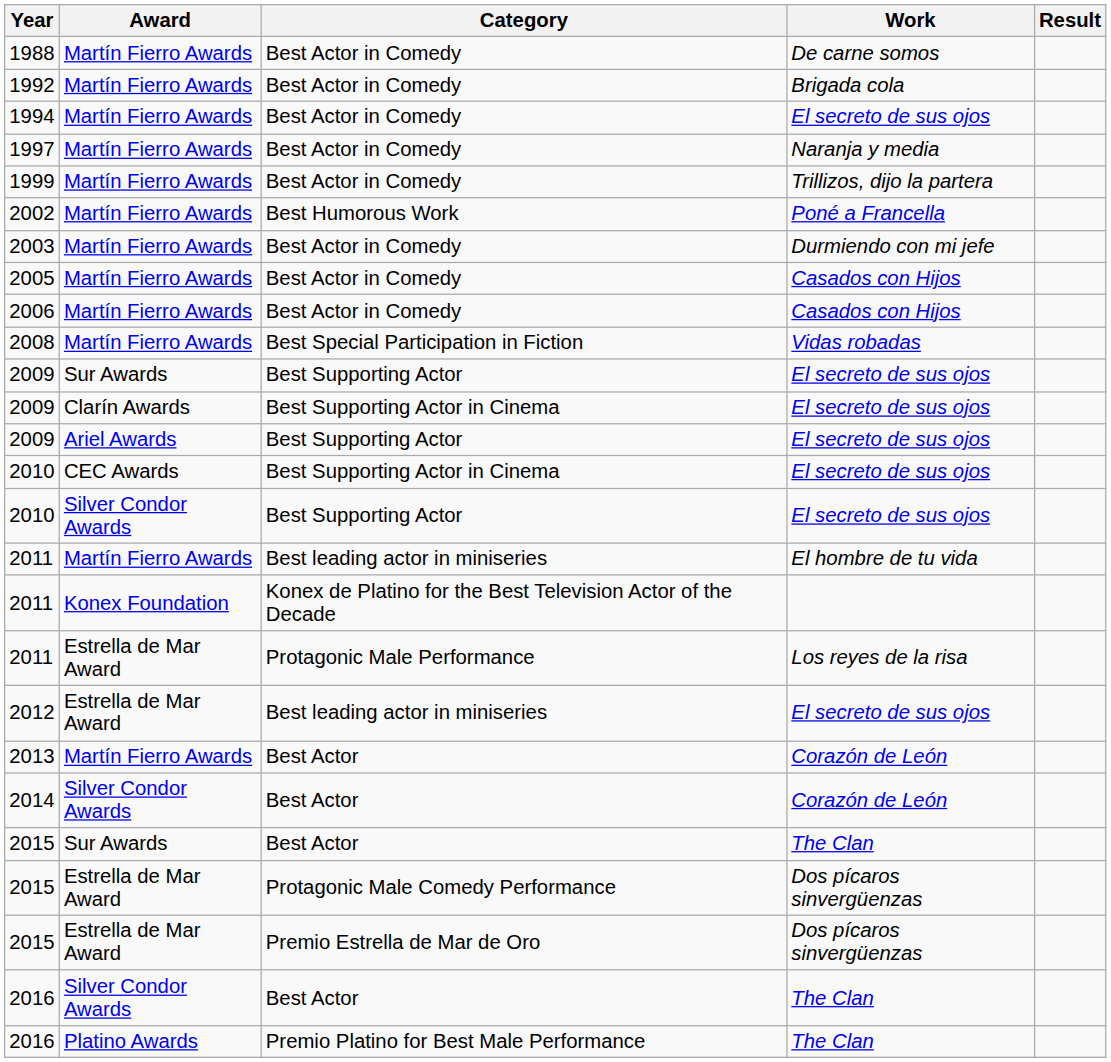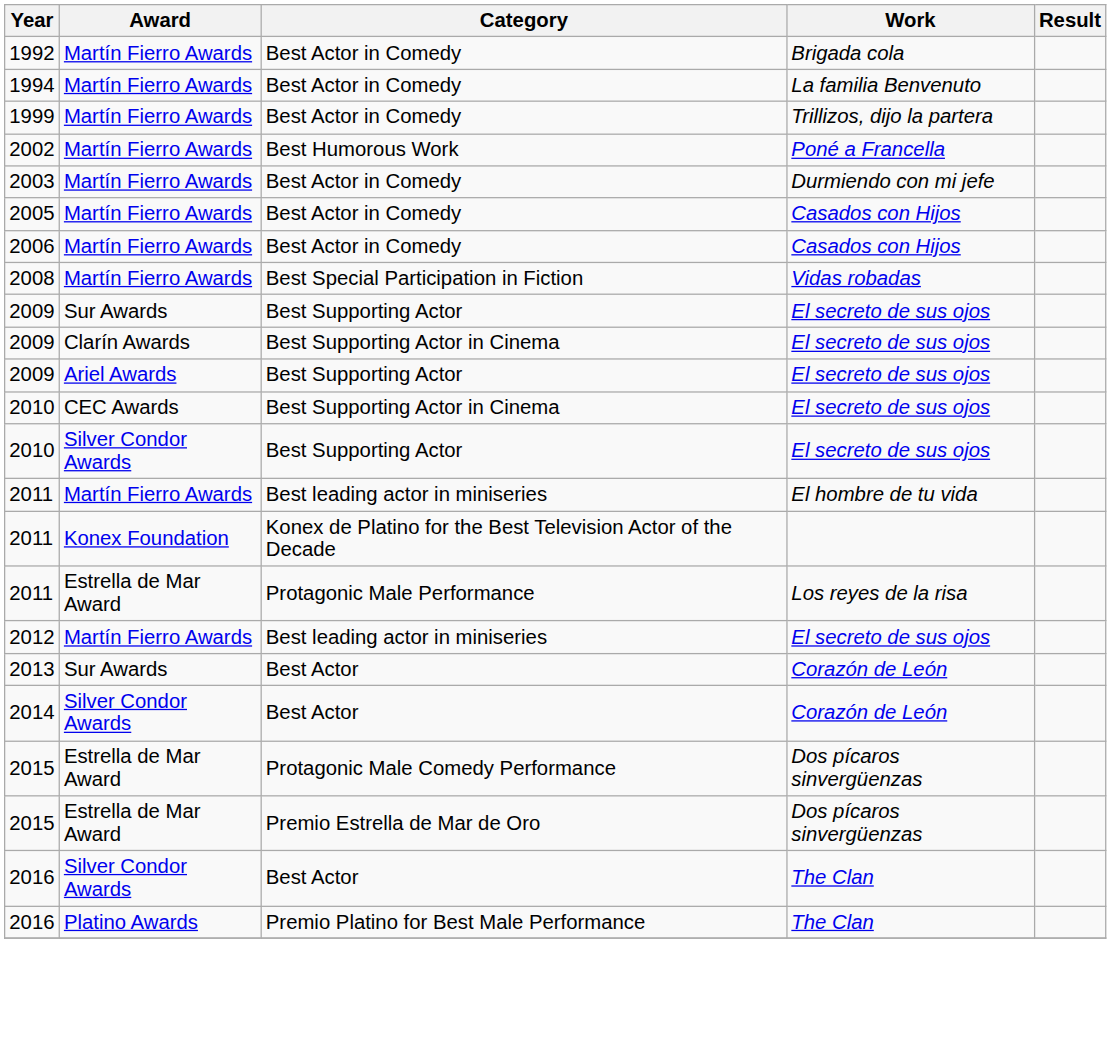 <table class="wikitable sortable">
 <tr>
 <th>Year</th>
 <th>Award</th>
 <th>Category</th>
 <th>Work</th>
 <th>Result</th>
-</tr>
-<tr>
-<td>1988</td>
-<td><a href='#'>Martín Fierro Awards</a></td>
-<td>Best Actor in Comedy</td>
-<td><em>De carne somos</em></td>
-<td></td>
 </tr>
 <tr>
 <td>1992</td>
 <td><a href='#'>Martín Fierro Awards</a></td>
 <td>Best Actor in Comedy</td>
 <td><em>Brigada cola</em></td>
 <td></td>
 </tr>
 <tr>
 <td>1994</td>
 <td><a href='#'>Martín Fierro Awards</a></td>
 <td>Best Actor in Comedy</td>
-<td><em><a href='#'>El secreto de sus ojos</a></em></td>
-<td></td>
-</tr>
-<tr>
-<td>1997</td>
-<td><a href='#'>Martín Fierro Awards</a></td>
-<td>Best Actor in Comedy</td>
-<td><em>Naranja y media</em></td>
+<td><em>La familia Benvenuto</em></td>
 <td></td>
 </tr>
 <tr>
 <td>1999</td>
 <td><a href='#'>Martín Fierro Awards</a></td>
 <td>Best Actor in Comedy</td>
 <td><em>Trillizos, dijo la partera</em></td>
 <td></td>
 </tr>
 <tr>
 <td>2002</td>
 <td><a href='#'>Martín Fierro Awards</a></td>
 <td>Best Humorous Work</td>
 <td><em><a href='#'>Poné a Francella</a></em></td>
 <td></td>
 </tr>
 <tr>
 <td>2003</td>
 <td><a href='#'>Martín Fierro Awards</a></td>
 <td>Best Actor in Comedy</td>
 <td><em>Durmiendo con mi jefe</em></td>
 <td></td>
 </tr>
 <tr>
 <td>2005</td>
 <td><a href='#'>Martín Fierro Awards</a></td>
 <td>Best Actor in Comedy</td>
 <td><em><a href='#'>Casados con Hijos</a></em></td>
 <td></td>
 </tr>
 <tr>
 <td>2006</td>
 <td><a href='#'>Martín Fierro Awards</a></td>
 <td>Best Actor in Comedy</td>
 <td><em><a href='#'>Casados con Hijos</a></em></td>
 <td></td>
 </tr>
 <tr>
 <td>2008</td>
 <td><a href='#'>Martín Fierro Awards</a></td>
 <td>Best Special Participation in Fiction</td>
 <td><em><a href='#'>Vidas robadas</a></em></td>
 <td></td>
 </tr>
 <tr>
 <td>2009</td>
 <td>Sur Awards</td>
 <td>Best Supporting Actor</td>
 <td><em><a href='#'>El secreto de sus ojos</a></em></td>
 <td></td>
 </tr>
 <tr>
 <td>2009</td>
 <td>Clarín Awards</td>
 <td>Best Supporting Actor in Cinema</td>
 <td><em><a href='#'>El secreto de sus ojos</a></em></td>
 <td></td>
 </tr>
 <tr>
 <td>2009</td>
 <td><a href='#'>Ariel Awards</a></td>
 <td>Best Supporting Actor</td>
 <td><em><a href='#'>El secreto de sus ojos</a></em></td>
 <td></td>
 </tr>
 <tr>
 <td>2010</td>
 <td>CEC Awards</td>
 <td>Best Supporting Actor in Cinema</td>
 <td><em><a href='#'>El secreto de sus ojos</a></em></td>
 <td></td>
 </tr>
 <tr>
 <td>2010</td>
 <td><a href='#'>Silver Condor Awards</a></td>
 <td>Best Supporting Actor</td>
 <td><em><a href='#'>El secreto de sus ojos</a></em></td>
 <td></td>
 </tr>
 <tr>
 <td>2011</td>
 <td><a href='#'>Martín Fierro Awards</a></td>
 <td>Best leading actor in miniseries</td>
 <td><em>El hombre de tu vida</em></td>
 <td></td>
 </tr>
 <tr>
 <td>2011</td>
 <td><a href='#'>Konex Foundation</a></td>
 <td>Konex de Platino for the Best Television Actor of the Decade</td>
 <td></td>
 <td></td>
 </tr>
 <tr>
 <td>2011</td>
 <td>Estrella de Mar Award</td>
 <td>Protagonic Male Performance</td>
 <td><em>Los reyes de la risa</em></td>
 <td></td>
 </tr>
 <tr>
 <td>2012</td>
-<td>Estrella de Mar Award</td>
+<td><a href='#'>Martín Fierro Awards</a></td>
 <td>Best leading actor in miniseries</td>
 <td><em><a href='#'>El secreto de sus ojos</a></em></td>
 <td></td>
 </tr>
 <tr>
 <td>2013</td>
-<td><a href='#'>Martín Fierro Awards</a></td>
+<td>Sur Awards</td>
 <td>Best Actor</td>
 <td><em><a href='#'>Corazón de León</a></em></td>
 <td></td>
 </tr>
 <tr>
 <td>2014</td>
 <td><a href='#'>Silver Condor Awards</a></td>
 <td>Best Actor</td>
 <td><em><a href='#'>Corazón de León</a></em></td>
-<td></td>
-</tr>
-<tr>
-<td>2015</td>
-<td>Sur Awards</td>
-<td>Best Actor</td>
-<td><em><a href='#'>The Clan</a></em></td>
 <td></td>
 </tr>
 <tr>
 <td>2015</td>
 <td>Estrella de Mar Award</td>
 <td>Protagonic Male Comedy Performance</td>
 <td><em>Dos pícaros sinvergüenzas</em></td>
 <td></td>
 </tr>
 <tr>
 <td>2015</td>
 <td>Estrella de Mar Award</td>
 <td>Premio Estrella de Mar de Oro</td>
 <td><em>Dos pícaros sinvergüenzas</em></td>
 <td></td>
 </tr>
 <tr>
 <td>2016</td>
 <td><a href='#'>Silver Condor Awards</a></td>
 <td>Best Actor</td>
 <td><em><a href='#'>The Clan</a></em></td>
 <td></td>
 </tr>
 <tr>
 <td>2016</td>
 <td><a href='#'>Platino Awards</a></td>
 <td>Premio Platino for Best Male Performance</td>
 <td><em><a href='#'>The Clan</a></em></td>
 <td></td>
 </tr>
 <tr>
 </tr>
 </table>
